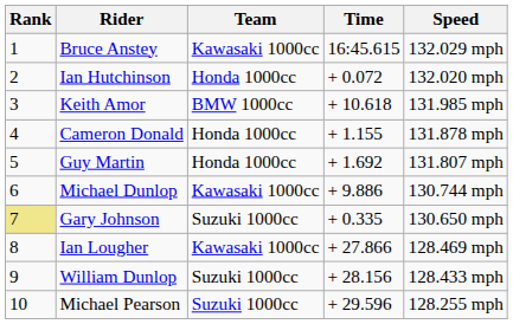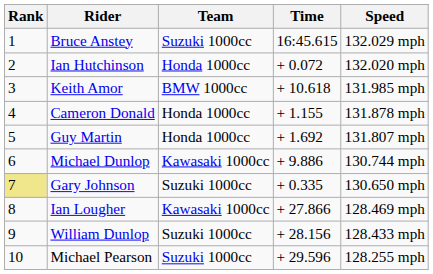 <table class="wikitable">
 <tr style="background:#efefef;">
 <th>Rank</th>
 <th>Rider</th>
 <th>Team</th>
 <th>Time</th>
 <th>Speed</th>
 </tr>
 <tr>
 <td>1</td>
 <td> <a href='#'>Bruce Anstey</a></td>
-<td><a href='#'>Kawasaki</a> 1000cc</td>
+<td><a href='#'>Suzuki</a> 1000cc</td>
 <td>16:45.615</td>
 <td>132.029 mph</td>
 </tr>
 <tr>
 <td>2</td>
 <td> <a href='#'>Ian Hutchinson</a></td>
 <td><a href='#'>Honda</a> 1000cc</td>
 <td>+ 0.072</td>
 <td>132.020 mph</td>
 </tr>
 <tr>
 <td>3</td>
 <td> <a href='#'>Keith Amor</a></td>
 <td><a href='#'>BMW</a> 1000cc</td>
 <td>+ 10.618</td>
 <td>131.985 mph</td>
 </tr>
 <tr>
 <td>4</td>
 <td> <a href='#'>Cameron Donald</a></td>
 <td>Honda 1000cc</td>
 <td>+ 1.155</td>
 <td>131.878 mph</td>
 </tr>
 <tr>
 <td>5</td>
 <td> <a href='#'>Guy Martin</a></td>
 <td>Honda 1000cc</td>
 <td>+ 1.692</td>
 <td>131.807 mph</td>
 </tr>
 <tr>
 <td>6</td>
 <td> <a href='#'>Michael Dunlop</a></td>
 <td><a href='#'>Kawasaki</a> 1000cc</td>
 <td>+ 9.886</td>
 <td>130.744 mph</td>
 </tr>
 <tr>
 <td style="background: khaki;">7</td>
 <td>  <a href='#'>Gary Johnson</a></td>
 <td>Suzuki 1000cc</td>
 <td>+ 0.335</td>
 <td>130.650 mph</td>
 </tr>
 <tr>
 <td>8</td>
 <td> <a href='#'>Ian Lougher</a></td>
 <td><a href='#'>Kawasaki</a> 1000cc</td>
 <td>+ 27.866</td>
 <td>128.469 mph</td>
 </tr>
 <tr>
 <td>9</td>
 <td> <a href='#'>William Dunlop</a></td>
 <td>Suzuki 1000cc</td>
 <td>+ 28.156</td>
 <td>128.433 mph</td>
 </tr>
 <tr>
 <td>10</td>
 <td> Michael Pearson</td>
 <td><a href='#'>Suzuki</a> 1000cc</td>
 <td>+ 29.596</td>
 <td>128.255 mph</td>
 </tr>
 </table>
